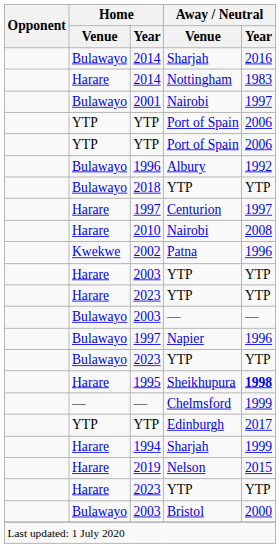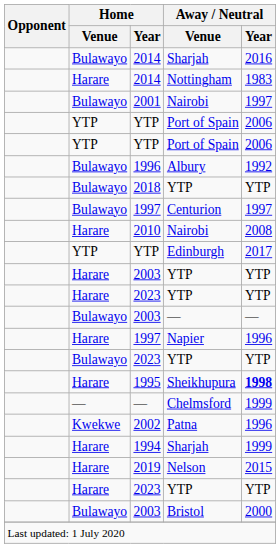 <table class="wikitable plainrowheaders sortable">
 <tr>
 <th rowspan="2">Opponent</th>
 <th colspan="2">Home</th>
 <th colspan="2">Away / Neutral</th>
 </tr>
 <tr>
 <th>Venue</th>
 <th style="text-align:center">Year</th>
 <th style="text-align:center">Venue</th>
 <th style="text-align:center">Year</th>
 </tr>
 <tr>
 <td></td>
 <td><a href='#'>Bulawayo</a></td>
 <td><a href='#'>2014</a></td>
 <td><a href='#'>Sharjah</a></td>
 <td><a href='#'>2016</a></td>
 </tr>
 <tr>
 <td></td>
 <td><a href='#'>Harare</a></td>
 <td><a href='#'>2014</a></td>
 <td><a href='#'>Nottingham</a></td>
 <td><a href='#'>1983</a> </td>
 </tr>
 <tr>
 <td></td>
 <td><a href='#'>Bulawayo</a></td>
 <td><a href='#'>2001</a></td>
 <td><a href='#'>Nairobi</a></td>
 <td><a href='#'>1997</a></td>
 </tr>
 <tr>
 <td></td>
 <td>YTP</td>
 <td>YTP</td>
 <td><a href='#'>Port of Spain</a></td>
 <td><a href='#'>2006</a></td>
 </tr>
 <tr>
 <td></td>
 <td>YTP</td>
 <td>YTP</td>
 <td><a href='#'>Port of Spain</a></td>
 <td><a href='#'>2006</a></td>
 </tr>
 <tr>
 <td></td>
 <td><a href='#'>Bulawayo</a></td>
 <td><a href='#'>1996</a></td>
 <td><a href='#'>Albury</a></td>
 <td><a href='#'>1992</a> </td>
 </tr>
 <tr>
 <td></td>
 <td><a href='#'>Bulawayo</a></td>
 <td><a href='#'>2018</a></td>
 <td>YTP</td>
 <td>YTP</td>
 </tr>
 <tr>
 <td></td>
-<td><a href='#'>Harare</a></td>
+<td><a href='#'>Bulawayo</a></td>
 <td><a href='#'>1997</a></td>
 <td><a href='#'>Centurion</a></td>
 <td><a href='#'>1997</a></td>
 </tr>
 <tr>
 <td></td>
 <td><a href='#'>Harare</a></td>
 <td><a href='#'>2010</a></td>
 <td><a href='#'>Nairobi</a></td>
 <td><a href='#'>2008</a></td>
 </tr>
 <tr>
 <td></td>
-<td><a href='#'>Kwekwe</a></td>
-<td><a href='#'>2002</a></td>
-<td><a href='#'>Patna</a></td>
-<td><a href='#'>1996</a> </td>
+<td>YTP</td>
+<td>YTP</td>
+<td><a href='#'>Edinburgh</a></td>
+<td><a href='#'>2017</a></td>
 </tr>
 <tr>
 <td></td>
 <td><a href='#'>Harare</a></td>
 <td><a href='#'>2003</a> </td>
 <td>YTP</td>
 <td>YTP</td>
 </tr>
 <tr>
 <td></td>
 <td><a href='#'>Harare</a></td>
 <td><a href='#'>2023</a></td>
 <td>YTP</td>
 <td>YTP</td>
 </tr>
 <tr>
 <td></td>
 <td><a href='#'>Bulawayo</a></td>
 <td><a href='#'>2003</a> </td>
 <td>—</td>
 <td>—</td>
 </tr>
 <tr>
 <td></td>
-<td><a href='#'>Bulawayo</a></td>
+<td><a href='#'>Harare</a></td>
 <td><a href='#'>1997</a></td>
 <td><a href='#'>Napier</a></td>
 <td><a href='#'>1996</a></td>
 </tr>
 <tr>
 <td></td>
 <td><a href='#'>Bulawayo</a></td>
 <td><a href='#'>2023</a> </td>
 <td>YTP</td>
 <td>YTP</td>
 </tr>
 <tr>
 <td></td>
 <td><a href='#'>Harare</a></td>
 <td><a href='#'>1995</a></td>
 <td><a href='#'>Sheikhupura</a></td>
 <td><strong><a href='#'>1998</a></strong></td>
 </tr>
 <tr>
 <td></td>
 <td>—</td>
 <td>—</td>
 <td><a href='#'>Chelmsford</a></td>
 <td><a href='#'>1999</a> </td>
 </tr>
 <tr>
 <td></td>
-<td>YTP</td>
-<td>YTP</td>
-<td><a href='#'>Edinburgh</a></td>
-<td><a href='#'>2017</a></td>
+<td><a href='#'>Kwekwe</a></td>
+<td><a href='#'>2002</a></td>
+<td><a href='#'>Patna</a></td>
+<td><a href='#'>1996</a> </td>
 </tr>
 <tr>
 <td></td>
 <td><a href='#'>Harare</a></td>
 <td><a href='#'>1994</a></td>
 <td><a href='#'>Sharjah</a></td>
 <td><a href='#'>1999</a> </td>
 </tr>
 <tr>
 <td></td>
 <td><a href='#'>Harare</a></td>
 <td><a href='#'>2019</a></td>
 <td><a href='#'>Nelson</a></td>
 <td><a href='#'>2015</a> </td>
 </tr>
 <tr>
 <td></td>
 <td><a href='#'>Harare</a></td>
 <td><a href='#'>2023</a> </td>
 <td>YTP</td>
 <td>YTP</td>
 </tr>
 <tr>
 <td></td>
 <td><a href='#'>Bulawayo</a></td>
 <td><a href='#'>2003</a></td>
 <td><a href='#'>Bristol</a></td>
 <td><a href='#'>2000</a></td>
 </tr>
 <tr>
 </tr>
 <tr class=sortbottom>
 <td colspan=5><small>Last updated: 1 July 2020</small></td>
 </tr>
 </table>
